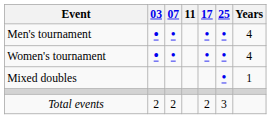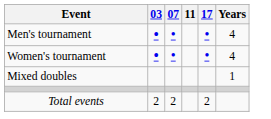 <table class="wikitable" style="text-align:center; font-size:90%">
 <tr>
 <th width=170>Event</th>
 <th><a href='#'>03</a></th>
 <th><a href='#'>07</a></th>
 <th><span>11</span></th>
 <th><a href='#'>17</a></th>
-<th><a href='#'>25</a></th>
 <th>Years</th>
 </tr>
 <tr>
 <td align=left>Men's tournament</td>
 <td><big><strong><a href='#'>•</a></strong></big></td>
 <td><big><a href='#'>•</a></big></td>
 <td></td>
-<td><big><a href='#'>•</a></big></td>
 <td><big><a href='#'>•</a></big></td>
 <td>4</td>
 </tr>
 <tr>
 <td align=left>Women's tournament</td>
 <td><big><strong><a href='#'>•</a></strong></big></td>
 <td><big><a href='#'>•</a></big></td>
 <td></td>
 <td><big><a href='#'>•</a></big></td>
-<td><big><a href='#'>•</a></big></td>
 <td>4</td>
 </tr>
 <tr>
 <td align=left>Mixed doubles</td>
 <td></td>
 <td></td>
 <td></td>
 <td></td>
-<td><big><a href='#'>•</a></big></td>
 <td>1</td>
 </tr>
 <tr bgcolor=lightgray>
-<td></td>
 <td></td>
 <td></td>
 <td></td>
 <td></td>
 <td></td>
 <td></td>
 </tr>
 <tr>
 <td><em>Total events</em></td>
 <td>2</td>
 <td>2</td>
 <td></td>
 <td>2</td>
-<td>3</td>
 <td></td>
 </tr>
 </table>
